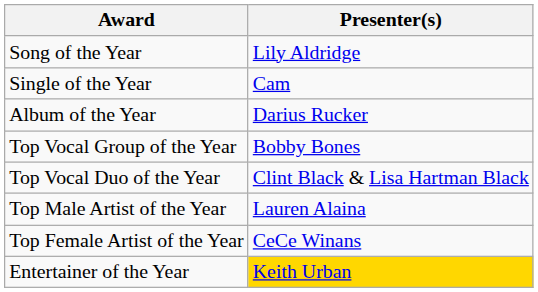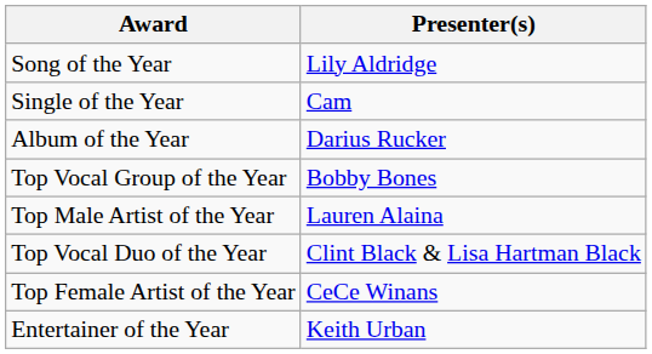 <table class="wikitable" "style-text-align:center;">
 <tr>
 <th>Award</th>
 <th>Presenter(s) </th>
 </tr>
 <tr>
 <td>Song of the Year</td>
 <td><a href='#'>Lily Aldridge</a></td>
 </tr>
 <tr>
 <td>Single of the Year</td>
 <td><a href='#'>Cam</a></td>
 </tr>
 <tr>
 <td>Album of the Year</td>
 <td><a href='#'>Darius Rucker</a></td>
 </tr>
 <tr>
 <td>Top Vocal Group of the Year</td>
 <td><a href='#'>Bobby Bones</a></td>
 </tr>
 <tr>
+<td>Top Male Artist of the Year</td>
+<td><a href='#'>Lauren Alaina</a></td>
+</tr>
+<tr>
 <td>Top Vocal Duo of the Year</td>
 <td><a href='#'>Clint Black</a> & <a href='#'>Lisa Hartman Black</a></td>
-</tr>
-<tr>
-<td>Top Male Artist of the Year</td>
-<td><a href='#'>Lauren Alaina</a></td>
 </tr>
 <tr>
 <td>Top Female Artist of the Year</td>
 <td><a href='#'>CeCe Winans</a></td>
 </tr>
 <tr>
 <td>Entertainer of the Year</td>
-<td style="background: gold;"><a href='#'>Keith Urban</a></td>
+<td><a href='#'>Keith Urban</a></td>
 </tr>
 </table>
